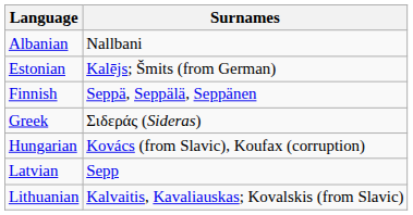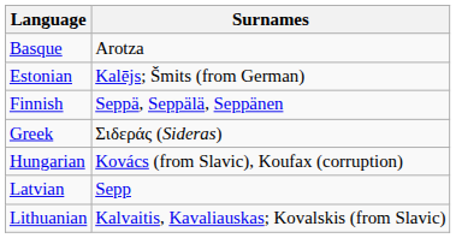 <table class="wikitable">
 <tr>
 <th>Language</th>
 <th>Surnames</th>
 </tr>
 <tr>
-<td><a href='#'>Albanian</a></td>
-<td>Nallbani</td>
+<td><a href='#'>Basque</a></td>
+<td>Arotza</td>
 </tr>
 <tr>
 <td><a href='#'>Estonian</a></td>
 <td><a href='#'>Kalējs</a>; Šmits (from German)</td>
 </tr>
 <tr>
 <td><a href='#'>Finnish</a></td>
 <td><a href='#'>Seppä</a>, <a href='#'>Seppälä</a>, <a href='#'>Seppänen</a></td>
 </tr>
 <tr>
 <td><a href='#'>Greek</a></td>
 <td>Σιδεράς (<em>Sideras</em>)</td>
 </tr>
 <tr>
 <td><a href='#'>Hungarian</a></td>
 <td><a href='#'>Kovács</a> (from Slavic), Koufax (corruption)</td>
 </tr>
 <tr>
 <td><a href='#'>Latvian</a></td>
 <td><a href='#'>Sepp</a></td>
 </tr>
 <tr>
 <td><a href='#'>Lithuanian</a></td>
 <td><a href='#'>Kalvaitis</a>, <a href='#'>Kavaliauskas</a>; Kovalskis (from Slavic)</td>
 </tr>
 </table>
